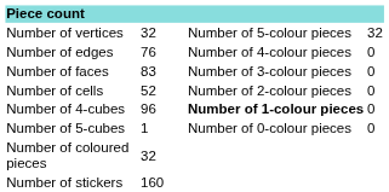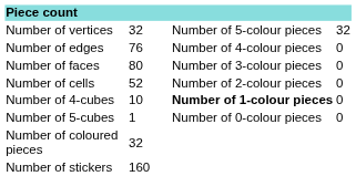 <table>
 <tr>
 <td colspan="4" style="background:#88DDDD;font-weight:bold;">Piece count</td>
 </tr>
 <tr>
 <td>Number of vertices</td>
 <td style="width:50px;">32</td>
 <td>Number of 5-colour pieces</td>
 <td>32</td>
 </tr>
 <tr>
 <td>Number of edges</td>
 <td>76</td>
 <td>Number of 4-colour pieces</td>
 <td>0</td>
 </tr>
 <tr>
 <td>Number of faces</td>
-<td>83</td>
+<td>80</td>
 <td>Number of 3-colour pieces</td>
 <td>0</td>
 </tr>
 <tr>
 <td>Number of cells</td>
 <td>52</td>
 <td>Number of 2-colour pieces</td>
 <td>0</td>
 </tr>
 <tr>
 <td>Number of 4-cubes</td>
-<td>96</td>
+<td>10</td>
 <td><strong>Number of 1-colour pieces</strong></td>
 <td>0</td>
 </tr>
 <tr>
 <td>Number of 5-cubes</td>
 <td>1</td>
 <td>Number of 0-colour pieces</td>
 <td>0</td>
 </tr>
 <tr>
 <td style="width:150px;">Number of coloured pieces</td>
 <td>32</td>
 </tr>
 <tr>
 <td>Number of stickers</td>
 <td>160</td>
 </tr>
 </table>
